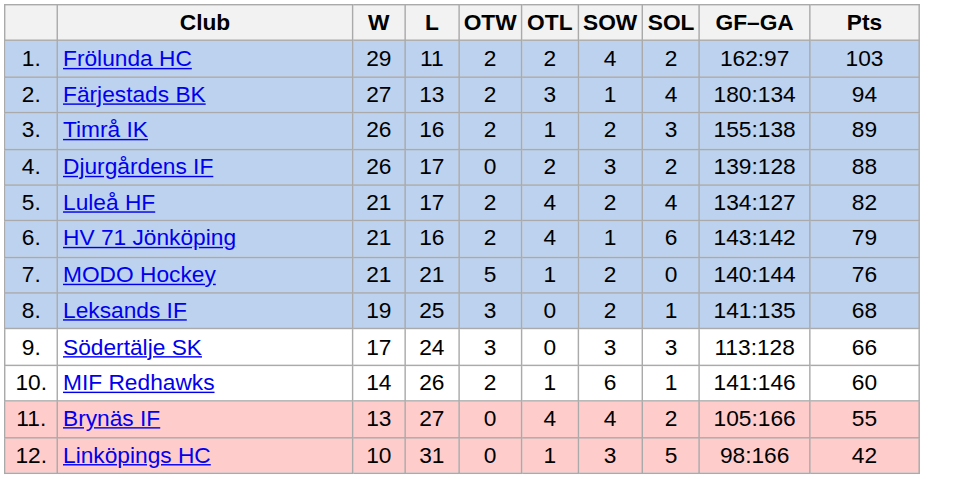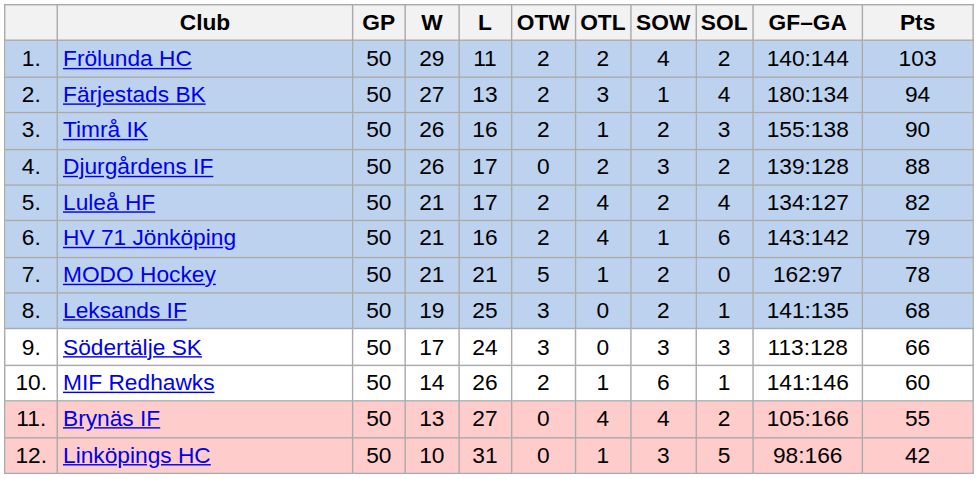 <table class="wikitable">
 <tr>
 <th width="30"></th>
 <th width="200">Club</th>
+<th width="30">GP</th>
 <th width="30">W</th>
 <th width="30">L</th>
 <th width="30">OTW</th>
 <th width="30">OTL</th>
 <th width="30">SOW</th>
 <th width="30">SOL</th>
 <th width="70">GF–GA</th>
 <th width="70">Pts</th>
 </tr>
 <tr bgcolor="#BCD2EE" align="center">
 <td>1.</td>
 <td align="left"><a href='#'>Frölunda HC</a></td>
+<td>50</td>
 <td>29</td>
 <td>11</td>
 <td>2</td>
 <td>2</td>
 <td>4</td>
 <td>2</td>
-<td>162:97</td>
+<td>140:144</td>
 <td>103</td>
 </tr>
 <tr bgcolor="#BCD2EE" align="center">
 <td>2.</td>
 <td align="left"><a href='#'>Färjestads BK</a></td>
+<td>50</td>
 <td>27</td>
 <td>13</td>
 <td>2</td>
 <td>3</td>
 <td>1</td>
 <td>4</td>
 <td>180:134</td>
 <td>94</td>
 </tr>
 <tr bgcolor="#BCD2EE" align="center">
 <td>3.</td>
 <td align="left"><a href='#'>Timrå IK</a></td>
+<td>50</td>
 <td>26</td>
 <td>16</td>
 <td>2</td>
 <td>1</td>
 <td>2</td>
 <td>3</td>
 <td>155:138</td>
-<td>89</td>
+<td>90</td>
 </tr>
 <tr bgcolor="#BCD2EE" align="center">
 <td>4.</td>
 <td align="left"><a href='#'>Djurgårdens IF</a></td>
+<td>50</td>
 <td>26</td>
 <td>17</td>
 <td>0</td>
 <td>2</td>
 <td>3</td>
 <td>2</td>
 <td>139:128</td>
 <td>88</td>
 </tr>
 <tr bgcolor="#BCD2EE" align="center">
 <td>5.</td>
 <td align="left"><a href='#'>Luleå HF</a></td>
+<td>50</td>
 <td>21</td>
 <td>17</td>
 <td>2</td>
 <td>4</td>
 <td>2</td>
 <td>4</td>
 <td>134:127</td>
 <td>82</td>
 </tr>
 <tr bgcolor="#BCD2EE" align="center">
 <td>6.</td>
 <td align="left"><a href='#'>HV 71 Jönköping</a></td>
+<td>50</td>
 <td>21</td>
 <td>16</td>
 <td>2</td>
 <td>4</td>
 <td>1</td>
 <td>6</td>
 <td>143:142</td>
 <td>79</td>
 </tr>
 <tr bgcolor="#BCD2EE" align="center">
 <td>7.</td>
 <td align="left"><a href='#'>MODO Hockey</a></td>
+<td>50</td>
 <td>21</td>
 <td>21</td>
 <td>5</td>
 <td>1</td>
 <td>2</td>
 <td>0</td>
-<td>140:144</td>
-<td>76</td>
+<td>162:97</td>
+<td>78</td>
 </tr>
 <tr bgcolor="#BCD2EE" align="center">
 <td>8.</td>
 <td align="left"><a href='#'>Leksands IF</a></td>
+<td>50</td>
 <td>19</td>
 <td>25</td>
 <td>3</td>
 <td>0</td>
 <td>2</td>
 <td>1</td>
 <td>141:135</td>
 <td>68</td>
 </tr>
 <tr bgcolor="#FFFFFF" align="center">
 <td>9.</td>
 <td align="left"><a href='#'>Södertälje SK</a></td>
+<td>50</td>
 <td>17</td>
 <td>24</td>
 <td>3</td>
 <td>0</td>
 <td>3</td>
 <td>3</td>
 <td>113:128</td>
 <td>66</td>
 </tr>
 <tr bgcolor="#FFFFFF" align="center">
 <td>10.</td>
 <td align="left"><a href='#'>MIF Redhawks</a></td>
+<td>50</td>
 <td>14</td>
 <td>26</td>
 <td>2</td>
 <td>1</td>
 <td>6</td>
 <td>1</td>
 <td>141:146</td>
 <td>60</td>
 </tr>
 <tr bgcolor="#ffcccc" align="center">
 <td>11.</td>
 <td align="left"><a href='#'>Brynäs IF</a></td>
+<td>50</td>
 <td>13</td>
 <td>27</td>
 <td>0</td>
 <td>4</td>
 <td>4</td>
 <td>2</td>
 <td>105:166</td>
 <td>55</td>
 </tr>
 <tr bgcolor="#ffcccc" align="center">
 <td>12.</td>
 <td align="left"><a href='#'>Linköpings HC</a></td>
+<td>50</td>
 <td>10</td>
 <td>31</td>
 <td>0</td>
 <td>1</td>
 <td>3</td>
 <td>5</td>
 <td>98:166</td>
 <td>42</td>
 </tr>
 </table>
